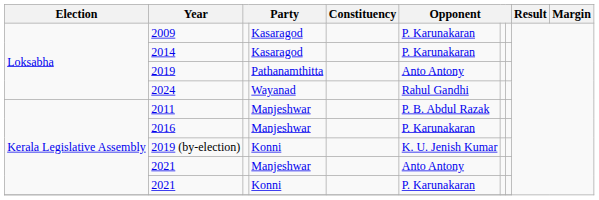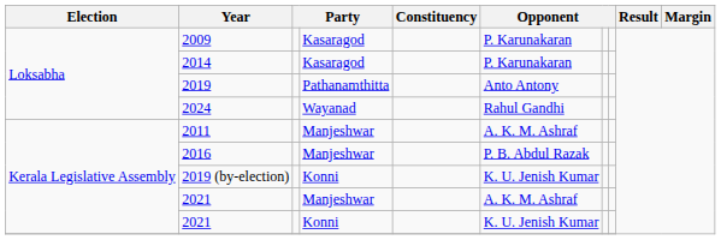 <table class="sortable wikitable">
 <tr>
 <th>Election</th>
 <th>Year</th>
 <th colspan = "2">Party</th>
 <th>Constituency</th>
 <th colspan = "3">Opponent</th>
 <th>Result</th>
 <th>Margin</th>
 </tr>
 <tr>
 <td rowspan = "4"><a href='#'>Loksabha</a></td>
 <td><a href='#'>2009</a></td>
 <td></td>
 <td><a href='#'>Kasaragod</a></td>
 <td></td>
 <td><a href='#'>P. Karunakaran</a></td>
 <td></td>
 <td></td>
 </tr>
 <tr>
 <td><a href='#'>2014</a></td>
 <td></td>
 <td><a href='#'>Kasaragod</a></td>
 <td></td>
 <td><a href='#'>P. Karunakaran</a></td>
 <td></td>
 <td></td>
 </tr>
 <tr>
 <td><a href='#'>2019</a></td>
 <td></td>
 <td><a href='#'>Pathanamthitta</a></td>
 <td></td>
 <td><a href='#'>Anto Antony</a></td>
 <td></td>
 <td></td>
 </tr>
 <tr>
 <td><a href='#'>2024</a></td>
 <td></td>
 <td><a href='#'>Wayanad</a></td>
 <td></td>
 <td><a href='#'>Rahul Gandhi</a></td>
 <td></td>
 <td></td>
 </tr>
 <tr>
 <td rowspan = "5"><a href='#'>Kerala Legislative Assembly</a></td>
 <td><a href='#'>2011</a></td>
 <td></td>
 <td><a href='#'>Manjeshwar</a></td>
 <td></td>
-<td><a href='#'>P. B. Abdul Razak</a></td>
+<td><a href='#'>A. K. M. Ashraf</a></td>
 <td></td>
 <td></td>
 </tr>
 <tr>
 <td><a href='#'>2016</a></td>
 <td></td>
 <td><a href='#'>Manjeshwar</a></td>
 <td></td>
-<td><a href='#'>P. Karunakaran</a></td>
+<td><a href='#'>P. B. Abdul Razak</a></td>
 <td></td>
 <td> </td>
 </tr>
 <tr>
 <td><a href='#'>2019</a> (by-election)</td>
 <td></td>
 <td><a href='#'>Konni</a></td>
 <td></td>
 <td><a href='#'>K. U. Jenish Kumar</a></td>
 <td></td>
 <td></td>
 </tr>
 <tr>
 <td><a href='#'>2021</a></td>
 <td></td>
 <td><a href='#'>Manjeshwar</a></td>
 <td></td>
-<td><a href='#'>Anto Antony</a></td>
+<td><a href='#'>A. K. M. Ashraf</a></td>
 <td></td>
 <td></td>
 </tr>
 <tr>
 <td><a href='#'>2021</a></td>
 <td></td>
 <td><a href='#'>Konni</a></td>
 <td></td>
-<td><a href='#'>P. Karunakaran</a></td>
+<td><a href='#'>K. U. Jenish Kumar</a></td>
 <td></td>
 <td></td>
 </tr>
 <tr>
 </tr>
 </table>
